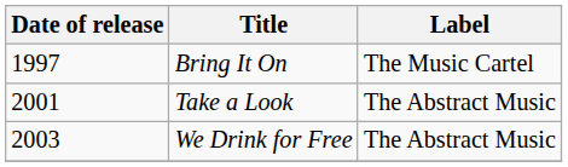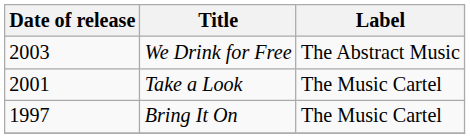 <table class="wikitable">
 <tr>
 <th>Date of release</th>
 <th>Title</th>
 <th>Label</th>
 </tr>
 <tr>
+<td>2003</td>
+<td><em>We Drink for Free</em></td>
+<td>The Abstract Music</td>
+</tr>
+<tr>
+<td>2001</td>
+<td><em>Take a Look</em></td>
+<td>The Music Cartel</td>
+</tr>
+<tr>
 <td>1997</td>
 <td><em>Bring It On</em></td>
 <td>The Music Cartel</td>
 </tr>
 <tr>
-<td>2001</td>
-<td><em>Take a Look</em></td>
-<td>The Abstract Music</td>
-</tr>
-<tr>
-<td>2003</td>
-<td><em>We Drink for Free</em></td>
-<td>The Abstract Music</td>
-</tr>
-<tr>
 </tr>
 </table>
